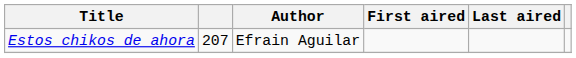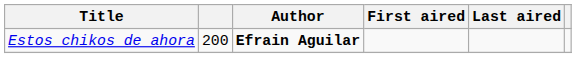 <table class="wikitable sortable">
 <tr>
 <th>Title</th>
 <th></th>
 <th>Author</th>
 <th>First aired</th>
 <th>Last aired</th>
 <th></th>
 </tr>
 <tr>
 <td><em><a href='#'>Estos chikos de ahora</a></em></td>
-<td>207</td>
-<td>Efrain Aguilar</td>
+<td>200</td>
+<td><strong>Efrain Aguilar</strong></td>
 <td></td>
 <td></td>
 <td></td>
 </tr>
 <tr>
 </tr>
 </table>
